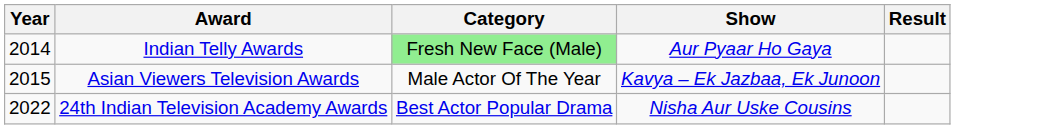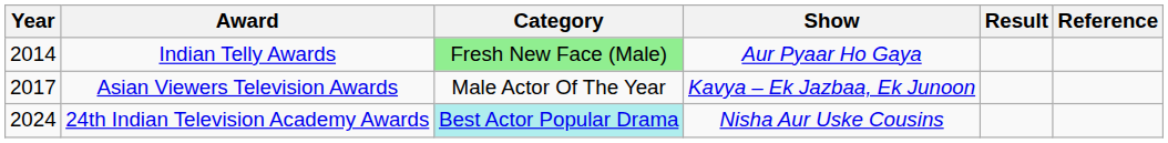 <table class="wikitable" style="text-align:center;">
 <tr>
 <th>Year</th>
 <th>Award</th>
 <th>Category</th>
 <th>Show</th>
 <th>Result</th>
+<th>Reference</th>
 </tr>
 <tr>
 <td>2014</td>
 <td><a href='#'>Indian Telly Awards</a></td>
 <td style="background: lightgreen;">Fresh New Face (Male)</td>
 <td><em><a href='#'>Aur Pyaar Ho Gaya</a></em></td>
 <td></td>
+<td></td>
 </tr>
 <tr>
-<td>2015</td>
+<td>2017</td>
 <td><a href='#'>Asian Viewers Television Awards</a></td>
 <td>Male Actor Of The Year</td>
 <td><em><a href='#'>Kavya – Ek Jazbaa, Ek Junoon</a></em></td>
 <td></td>
+<td></td>
 </tr>
 <tr>
-<td>2022</td>
+<td>2024</td>
 <td><a href='#'>24th Indian Television Academy Awards</a></td>
-<td><a href='#'>Best Actor Popular Drama</a></td>
+<td style="background: paleturquoise;"><a href='#'>Best Actor Popular Drama</a></td>
 <td><em><a href='#'>Nisha Aur Uske Cousins</a></em></td>
+<td></td>
 <td></td>
 </tr>
 </table>
